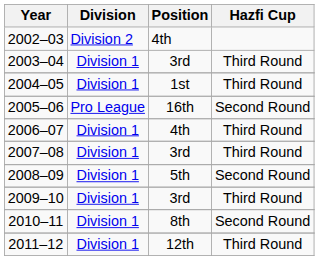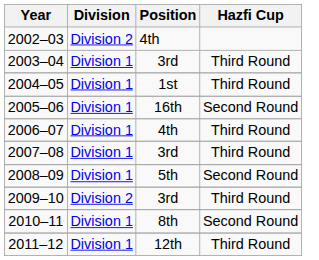 <table class="wikitable">
 <tr>
 <th>Year</th>
 <th>Division</th>
 <th>Position</th>
 <th>Hazfi Cup</th>
 </tr>
 <tr>
 <td>2002–03</td>
 <td><a href='#'>Division 2</a></td>
 <td>4th</td>
 <td></td>
 </tr>
 <tr align="center">
 <td>2003–04</td>
 <td><a href='#'>Division 1</a></td>
 <td>3rd</td>
 <td>Third Round</td>
 </tr>
 <tr>
 </tr>
 <tr align="center">
 <td>2004–05</td>
 <td><a href='#'>Division 1</a></td>
 <td>1st</td>
 <td>Third Round</td>
 </tr>
 <tr>
 </tr>
 <tr align="center">
 <td>2005–06</td>
-<td><a href='#'>Pro League</a></td>
+<td><a href='#'>Division 1</a></td>
 <td>16th </td>
 <td>Second Round</td>
 </tr>
 <tr>
 </tr>
 <tr align="center">
 <td>2006–07</td>
 <td><a href='#'>Division 1</a></td>
 <td>4th</td>
 <td>Third Round</td>
 </tr>
 <tr>
 </tr>
 <tr align="center">
 <td>2007–08</td>
 <td><a href='#'>Division 1</a></td>
 <td>3rd</td>
 <td>Third Round</td>
 </tr>
 <tr>
 </tr>
 <tr align="center">
 <td>2008–09</td>
 <td><a href='#'>Division 1</a></td>
 <td>5th</td>
 <td>Second Round</td>
 </tr>
 <tr>
 </tr>
 <tr align="center">
 <td>2009–10</td>
-<td><a href='#'>Division 1</a></td>
+<td><a href='#'>Division 2</a></td>
 <td>3rd</td>
 <td>Third Round</td>
 </tr>
 <tr>
 </tr>
 <tr align="center">
 <td>2010–11</td>
 <td><a href='#'>Division 1</a></td>
 <td>8th</td>
 <td>Second Round</td>
 </tr>
 <tr>
 </tr>
 <tr align="center">
 <td>2011–12</td>
 <td><a href='#'>Division 1</a></td>
 <td>12th</td>
 <td>Third Round</td>
 </tr>
 </table>
